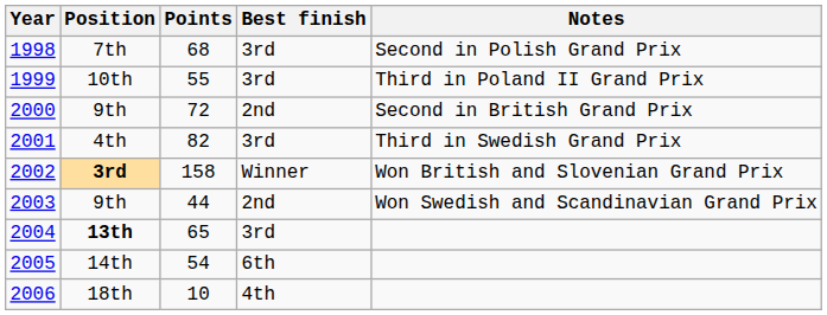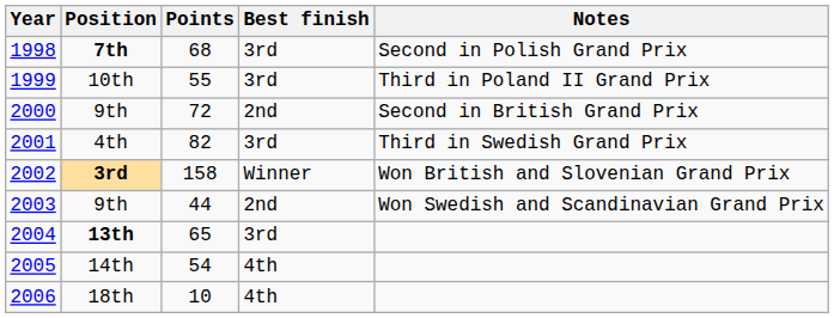 <table class="wikitable" style="font-size: 95%;">
 <tr>
 <th>Year</th>
 <th>Position</th>
 <th>Points</th>
 <th>Best finish</th>
 <th>Notes</th>
 </tr>
 <tr>
 <td><a href='#'>1998</a></td>
-<td align="center">7th</td>
+<td align="center"><strong>7th</strong></td>
 <td align="center">68</td>
 <td>3rd</td>
 <td>Second in Polish Grand Prix</td>
 </tr>
 <tr>
 <td><a href='#'>1999</a></td>
 <td align="center">10th</td>
 <td align="center">55</td>
 <td>3rd</td>
 <td>Third in Poland II Grand Prix</td>
 </tr>
 <tr>
 <td><a href='#'>2000</a></td>
 <td align="center">9th</td>
 <td align="center">72</td>
 <td>2nd</td>
 <td>Second in British Grand Prix</td>
 </tr>
 <tr>
 <td><a href='#'>2001</a></td>
 <td align="center">4th</td>
 <td align="center">82</td>
 <td>3rd</td>
 <td>Third in Swedish Grand Prix</td>
 </tr>
 <tr>
 <td><a href='#'>2002</a></td>
 <td align="center" style="background:#FFDF9F;"><strong>3rd</strong></td>
 <td align="center">158</td>
 <td>Winner</td>
 <td>Won British and Slovenian Grand Prix</td>
 </tr>
 <tr>
 <td><a href='#'>2003</a></td>
 <td align="center">9th</td>
 <td align="center">44</td>
 <td>2nd</td>
 <td>Won Swedish and Scandinavian Grand Prix</td>
 </tr>
 <tr>
 <td><a href='#'>2004</a></td>
 <td align="center"><strong>13th</strong></td>
 <td align="center">65</td>
 <td>3rd</td>
 <td></td>
 </tr>
 <tr>
 <td><a href='#'>2005</a></td>
 <td align="center">14th</td>
 <td align="center">54</td>
-<td>6th</td>
+<td>4th</td>
 <td></td>
 </tr>
 <tr>
 <td><a href='#'>2006</a></td>
 <td align="center">18th</td>
 <td align="center">10</td>
 <td>4th</td>
 <td></td>
 </tr>
 </table>
